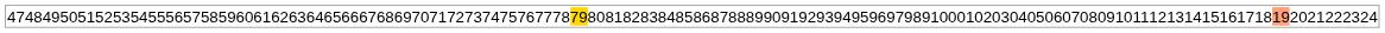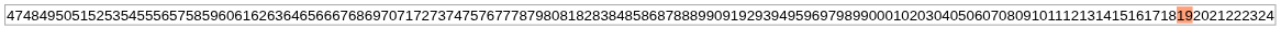 <table Cellpadding="0" CellSpacing="0" style="font-size:100%; border:1px solid #aaaaaa; padding:1px;">
 <tr valign="bottom">
 <td></td>
 <td></td>
 <td></td>
 <td></td>
 <td></td>
 <td></td>
 <td></td>
 <td></td>
 <td></td>
 <td></td>
 <td></td>
 <td></td>
 <td></td>
 <td></td>
 <td></td>
 <td></td>
 <td></td>
 <td></td>
 <td></td>
 <td></td>
 <td></td>
 <td></td>
 <td></td>
 <td></td>
 <td></td>
 <td></td>
 <td></td>
 <td></td>
 <td></td>
 <td></td>
 <td></td>
 <td></td>
 <td></td>
 <td></td>
 <td></td>
 <td></td>
 <td></td>
 <td></td>
 <td></td>
 <td></td>
 <td></td>
 <td></td>
 <td></td>
 <td></td>
 <td></td>
 <td></td>
 <td></td>
 <td></td>
 <td></td>
 <td></td>
 <td></td>
 <td></td>
 <td></td>
 <td></td>
 <td></td>
 <td></td>
 <td></td>
 <td></td>
 <td></td>
 <td></td>
 <td></td>
 <td></td>
 <td></td>
 <td></td>
 <td></td>
 <td></td>
 <td></td>
 <td></td>
 <td></td>
 <td></td>
 <td></td>
 <td></td>
 <td></td>
 <td></td>
 <td></td>
 <td></td>
 <td></td>
 <td></td>
 </tr>
 <tr style="text-align:center;font-size:80%;">
 <td>47</td>
 <td>48</td>
 <td>49</td>
 <td>50</td>
 <td>51</td>
 <td>52</td>
 <td>53</td>
 <td>54</td>
 <td>55</td>
 <td>56</td>
 <td>57</td>
 <td>58</td>
 <td>59</td>
 <td>60</td>
 <td>61</td>
 <td>62</td>
 <td>63</td>
 <td>64</td>
 <td>65</td>
 <td>66</td>
 <td>67</td>
 <td>68</td>
 <td>69</td>
 <td>70</td>
 <td>71</td>
 <td>72</td>
 <td>73</td>
 <td>74</td>
 <td>75</td>
 <td>76</td>
 <td>77</td>
 <td>78</td>
-<td style="background: gold;">79</td>
+<td>79</td>
 <td>80</td>
 <td>81</td>
 <td>82</td>
 <td>83</td>
 <td>84</td>
 <td>85</td>
 <td>86</td>
 <td>87</td>
 <td>88</td>
 <td>89</td>
 <td>90</td>
 <td>91</td>
 <td>92</td>
 <td>93</td>
 <td>94</td>
 <td>95</td>
 <td>96</td>
 <td>97</td>
 <td>98</td>
-<td>91</td>
+<td>99</td>
 <td>00</td>
 <td>01</td>
 <td>02</td>
 <td>03</td>
 <td>04</td>
 <td>05</td>
 <td>06</td>
 <td>07</td>
 <td>08</td>
 <td>09</td>
 <td>10</td>
 <td>11</td>
 <td>12</td>
 <td>13</td>
 <td>14</td>
 <td>15</td>
 <td>16</td>
 <td>17</td>
 <td>18</td>
 <td style="background: lightsalmon;">19</td>
 <td>20</td>
 <td>21</td>
 <td>22</td>
 <td>23</td>
 <td>24</td>
 </tr>
 </table>
